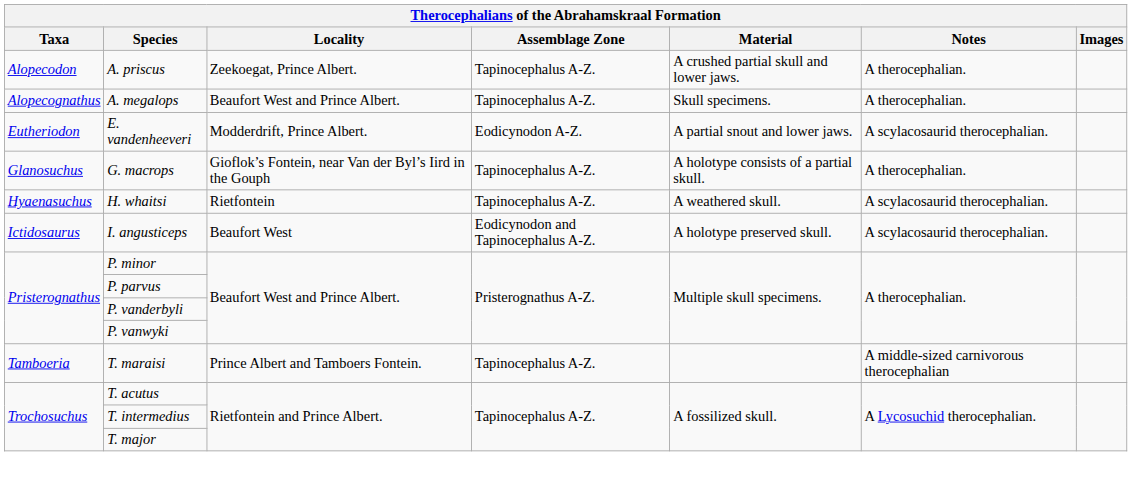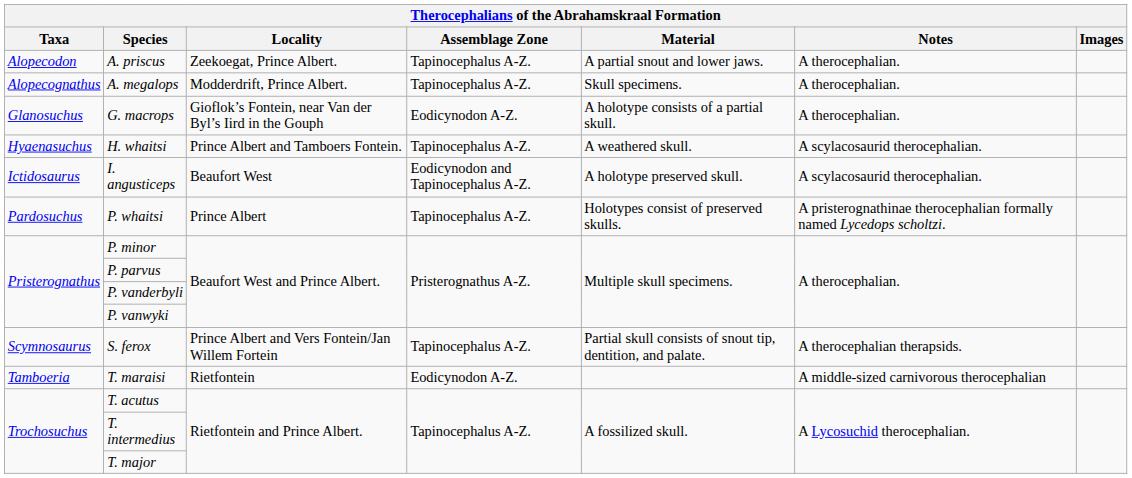 <table class="wikitable" align="center">
 <tr>
 <th colspan="7" align="center"><strong><a href='#'>Therocephalians</a></strong> of the Abrahamskraal Formation</th>
 </tr>
 <tr>
 <th>Taxa</th>
 <th>Species</th>
 <th>Locality</th>
 <th>Assemblage Zone</th>
 <th>Material</th>
 <th>Notes</th>
 <th>Images</th>
 </tr>
 <tr>
 <td><em><a href='#'>Alopecodon</a></em></td>
 <td><em>A. priscus</em></td>
 <td>Zeekoegat, Prince Albert.</td>
 <td>Tapinocephalus A-Z.</td>
-<td>A crushed partial skull and lower jaws.</td>
+<td>A partial snout and lower jaws.</td>
 <td>A therocephalian.</td>
 <td></td>
 </tr>
 <tr>
 <td><em><a href='#'>Alopecognathus</a></em></td>
 <td><em>A. megalops</em></td>
-<td>Beaufort West and Prince Albert.</td>
+<td>Modderdrift, Prince Albert.</td>
 <td>Tapinocephalus A-Z.</td>
 <td>Skull specimens.</td>
 <td>A therocephalian.</td>
 <td></td>
 </tr>
 <tr>
-<td><em><a href='#'>Eutheriodon</a></em></td>
-<td><em>E. vandenheeveri</em></td>
-<td>Modderdrift, Prince Albert.</td>
-<td>Eodicynodon A-Z.</td>
-<td>A partial snout and lower jaws.</td>
-<td>A scylacosaurid therocephalian.</td>
-<td></td>
-</tr>
-<tr>
 <td><em><a href='#'>Glanosuchus</a></em></td>
 <td><em>G. macrops</em></td>
 <td>Gioflok’s Fontein, near Van der Byl’s Iird in the Gouph</td>
-<td>Tapinocephalus A-Z.</td>
+<td>Eodicynodon A-Z.</td>
 <td>A holotype consists of a partial skull.</td>
 <td>A therocephalian.</td>
 <td></td>
 </tr>
 <tr>
 <td><em><a href='#'>Hyaenasuchus</a></em></td>
 <td><em>H. whaitsi</em></td>
-<td>Rietfontein</td>
+<td>Prince Albert and Tamboers Fontein.</td>
 <td>Tapinocephalus A-Z.</td>
 <td>A weathered skull.</td>
 <td>A scylacosaurid therocephalian.</td>
 <td></td>
 </tr>
 <tr>
 <td><em><a href='#'>Ictidosaurus</a></em></td>
 <td><em>I. angusticeps</em></td>
 <td>Beaufort West</td>
 <td>Eodicynodon and Tapinocephalus A-Z.</td>
 <td>A holotype preserved skull.</td>
 <td>A scylacosaurid therocephalian.</td>
+<td></td>
+</tr>
+<tr>
+<td><em><a href='#'>Pardosuchus</a></em></td>
+<td><em>P. whaitsi</em></td>
+<td>Prince Albert</td>
+<td>Tapinocephalus A-Z.</td>
+<td>Holotypes consist of preserved skulls.</td>
+<td>A pristerognathinae therocephalian formally named <em>Lycedops scholtzi</em>.</td>
 <td></td>
 </tr>
 <tr>
 <td rowspan="4"><em><a href='#'>Pristerognathus</a></em></td>
 <td><em>P. minor</em></td>
 <td rowspan="4">Beaufort West and Prince Albert.</td>
 <td rowspan="4">Pristerognathus A-Z.</td>
 <td rowspan="4">Multiple skull specimens.</td>
 <td rowspan="4">A therocephalian.</td>
 <td rowspan="4"></td>
 </tr>
 <tr>
 <td><em>P. parvus</em></td>
 </tr>
 <tr>
 <td><em>P. vanderbyli</em></td>
 </tr>
 <tr>
 <td><em>P. vanwyki</em></td>
 </tr>
 <tr>
+<td><em><a href='#'>Scymnosaurus</a></em></td>
+<td><em>S. ferox</em></td>
+<td>Prince Albert and Vers Fontein/Jan Willem Fortein</td>
+<td>Tapinocephalus A-Z.</td>
+<td>Partial skull consists of snout tip, dentition, and palate.</td>
+<td>A therocephalian therapsids.</td>
+<td></td>
+</tr>
+<tr>
 <td><em><a href='#'>Tamboeria</a></em></td>
 <td><em>T. maraisi</em></td>
-<td>Prince Albert and Tamboers Fontein.</td>
-<td>Tapinocephalus A-Z.</td>
+<td>Rietfontein</td>
+<td>Eodicynodon A-Z.</td>
 <td></td>
 <td>A middle-sized carnivorous therocephalian</td>
 <td></td>
 </tr>
 <tr>
 <td rowspan = "3"><em><a href='#'>Trochosuchus</a></em></td>
 <td><em>T. acutus</em></td>
 <td rowspan = "3">Rietfontein and Prince Albert.</td>
 <td rowspan = "3">Tapinocephalus A-Z.</td>
 <td rowspan = "3">A fossilized skull.</td>
 <td rowspan = "3">A <a href='#'>Lycosuchid</a> therocephalian.</td>
 <td rowspan = "3"></td>
 </tr>
 <tr>
 <td><em>T. intermedius</em></td>
 </tr>
 <tr>
 <td><em>T. major</em></td>
 </tr>
 </table>
